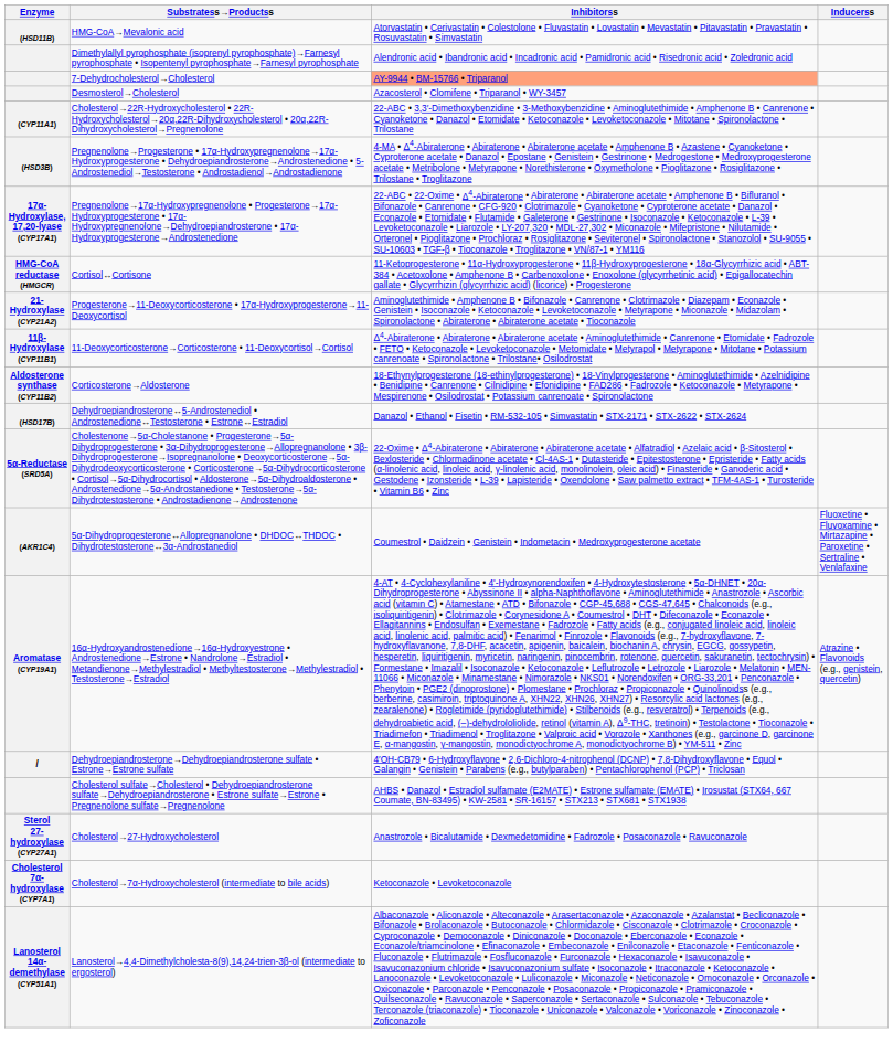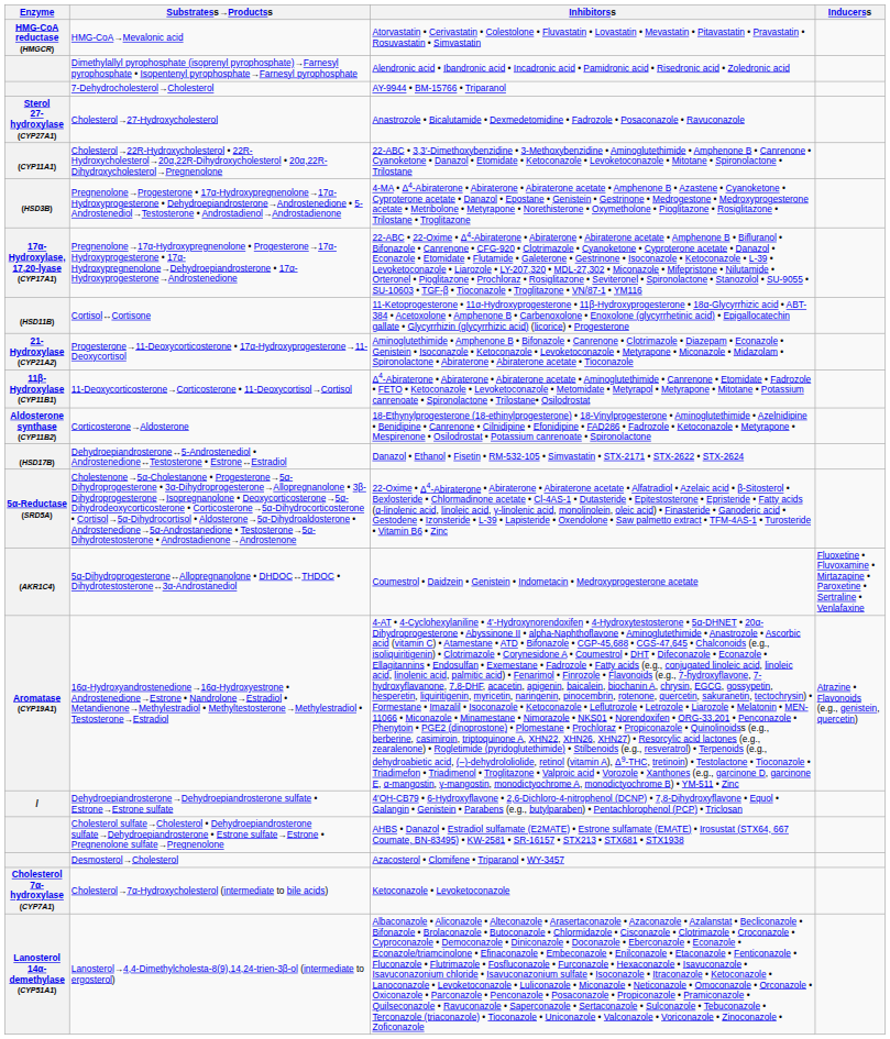 <table class="wikitable" style="font-size:small;">
 <tr>
 <th><a href='#'>Enzyme</a></th>
 <th><a href='#'>Substrates</a>s→<a href='#'>Products</a>s</th>
 <th><a href='#'>Inhibitors</a>s</th>
 <th><a href='#'>Inducers</a>s</th>
 </tr>
 <tr>
-<th><br><small>(<em>HSD11B</em>)</small></th>
+<th><a href='#'>HMG-CoA reductase</a><br><small>(<em>HMGCR</em>)</small></th>
 <td><a href='#'>HMG-CoA</a>→<a href='#'>Mevalonic acid</a></td>
 <td><a href='#'>Atorvastatin</a> • <a href='#'>Cerivastatin</a> • <a href='#'>Colestolone</a> • <a href='#'>Fluvastatin</a> • <a href='#'>Lovastatin</a> • <a href='#'>Mevastatin</a> • <a href='#'>Pitavastatin</a> • <a href='#'>Pravastatin</a> • <a href='#'>Rosuvastatin</a> • <a href='#'>Simvastatin</a></td>
 <td></td>
 </tr>
 <tr>
 <th></th>
 <td><a href='#'>Dimethylallyl pyrophosphate (isoprenyl pyrophosphate)</a>→<a href='#'>Farnesyl pyrophosphate</a> • <a href='#'>Isopentenyl pyrophosphate</a>→<a href='#'>Farnesyl pyrophosphate</a></td>
 <td><a href='#'>Alendronic acid</a> • <a href='#'>Ibandronic acid</a> • <a href='#'>Incadronic acid</a> • <a href='#'>Pamidronic acid</a> • <a href='#'>Risedronic acid</a> • <a href='#'>Zoledronic acid</a></td>
 <td></td>
 </tr>
 <tr>
 <th></th>
 <td><a href='#'>7-Dehydrocholesterol</a>→<a href='#'>Cholesterol</a></td>
-<td style="background: lightsalmon;"><a href='#'>AY-9944</a> • <a href='#'>BM-15766</a> • <a href='#'>Triparanol</a></td>
+<td><a href='#'>AY-9944</a> • <a href='#'>BM-15766</a> • <a href='#'>Triparanol</a></td>
 <td></td>
 </tr>
 <tr>
-<th></th>
-<td><a href='#'>Desmosterol</a>→<a href='#'>Cholesterol</a></td>
-<td><a href='#'>Azacosterol</a> • <a href='#'>Clomifene</a> • <a href='#'>Triparanol</a> • <a href='#'>WY-3457</a></td>
+<th><a href='#'>Sterol<br>27-hydroxylase</a><br><small>(<em>CYP27A1</em>)</small></th>
+<td><a href='#'>Cholesterol</a>→<a href='#'>27-Hydroxycholesterol</a></td>
+<td><a href='#'>Anastrozole</a> • <a href='#'>Bicalutamide</a> • <a href='#'>Dexmedetomidine</a> • <a href='#'>Fadrozole</a> • <a href='#'>Posaconazole</a> • <a href='#'>Ravuconazole</a></td>
 <td></td>
 </tr>
 <tr>
 <th><br><small>(<em>CYP11A1</em>)</small></th>
 <td><a href='#'>Cholesterol</a>→<a href='#'>22R-Hydroxycholesterol</a> • <a href='#'>22R-Hydroxycholesterol</a>→<a href='#'>20α,22R-Dihydroxycholesterol</a> • <a href='#'>20α,22R-Dihydroxycholesterol</a>→<a href='#'>Pregnenolone</a></td>
 <td><a href='#'>22-ABC</a> • <a href='#'>3,3′-Dimethoxybenzidine</a> • <a href='#'>3-Methoxybenzidine</a> • <a href='#'>Aminoglutethimide</a> • <a href='#'>Amphenone B</a> • <a href='#'>Canrenone</a> • <a href='#'>Cyanoketone</a> • <a href='#'>Danazol</a> • <a href='#'>Etomidate</a> • <a href='#'>Ketoconazole</a> • <a href='#'>Levoketoconazole</a> • <a href='#'>Mitotane</a> • <a href='#'>Spironolactone</a> • <a href='#'>Trilostane</a></td>
 <td></td>
 </tr>
 <tr>
 <th><br><small>(<em>HSD3B</em>)</small></th>
 <td><a href='#'>Pregnenolone</a>→<a href='#'>Progesterone</a> • <a href='#'>17α-Hydroxypregnenolone</a>→<a href='#'>17α-Hydroxyprogesterone</a> • <a href='#'>Dehydroepiandrosterone</a>→<a href='#'>Androstenedione</a> • <a href='#'>5-Androstenediol</a>→<a href='#'>Testosterone</a> • <a href='#'>Androstadienol</a>→<a href='#'>Androstadienone</a></td>
 <td><a href='#'>4-MA</a> • <a href='#'>Δ<sup>4</sup>-Abiraterone</a> • <a href='#'>Abiraterone</a> • <a href='#'>Abiraterone acetate</a> • <a href='#'>Amphenone B</a> • <a href='#'>Azastene</a> • <a href='#'>Cyanoketone</a> • <a href='#'>Cyproterone acetate</a> • <a href='#'>Danazol</a> • <a href='#'>Epostane</a> • <a href='#'>Genistein</a> • <a href='#'>Gestrinone</a> • <a href='#'>Medrogestone</a> • <a href='#'>Medroxyprogesterone acetate</a> • <a href='#'>Metribolone</a> • <a href='#'>Metyrapone</a> • <a href='#'>Norethisterone</a> • <a href='#'>Oxymetholone</a> • <a href='#'>Pioglitazone</a> • <a href='#'>Rosiglitazone</a> • <a href='#'>Trilostane</a> • <a href='#'>Troglitazone</a></td>
 <td></td>
 </tr>
 <tr>
 <th><a href='#'>17α-Hydroxylase,<br>17,20-lyase</a> <small>(<em>CYP17A1</em>)</small></th>
 <td><a href='#'>Pregnenolone</a>→<a href='#'>17α-Hydroxypregnenolone</a> • <a href='#'>Progesterone</a>→<a href='#'>17α-Hydroxyprogesterone</a> • <a href='#'>17α-Hydroxypregnenolone</a>→<a href='#'>Dehydroepiandrosterone</a> • <a href='#'>17α-Hydroxyprogesterone</a>→<a href='#'>Androstenedione</a></td>
 <td><a href='#'>22-ABC</a> • <a href='#'>22-Oxime</a> • <a href='#'>Δ<sup>4</sup>-Abiraterone</a> • <a href='#'>Abiraterone</a> • <a href='#'>Abiraterone acetate</a> • <a href='#'>Amphenone B</a> • <a href='#'>Bifluranol</a> • <a href='#'>Bifonazole</a> • <a href='#'>Canrenone</a> • <a href='#'>CFG-920</a> • <a href='#'>Clotrimazole</a> • <a href='#'>Cyanoketone</a> • <a href='#'>Cyproterone acetate</a> • <a href='#'>Danazol</a> • <a href='#'>Econazole</a> • <a href='#'>Etomidate</a> • <a href='#'>Flutamide</a> • <a href='#'>Galeterone</a> • <a href='#'>Gestrinone</a> • <a href='#'>Isoconazole</a> • <a href='#'>Ketoconazole</a> • <a href='#'>L-39</a> • <a href='#'>Levoketoconazole</a> • <a href='#'>Liarozole</a> • <a href='#'>LY-207,320</a> • <a href='#'>MDL-27,302</a> • <a href='#'>Miconazole</a> • <a href='#'>Mifepristone</a> • <a href='#'>Nilutamide</a> • <a href='#'>Orteronel</a> • <a href='#'>Pioglitazone</a> • <a href='#'>Prochloraz</a> • <a href='#'>Rosiglitazone</a> • <a href='#'>Seviteronel</a> • <a href='#'>Spironolactone</a> • <a href='#'>Stanozolol</a> • <a href='#'>SU-9055</a> • <a href='#'>SU-10603</a> • <a href='#'>TGF-β</a> • <a href='#'>Tioconazole</a> • <a href='#'>Troglitazone</a> • <a href='#'>VN/87-1</a> • <a href='#'>YM116</a></td>
 <td></td>
 </tr>
 <tr>
-<th><a href='#'>HMG-CoA reductase</a><br><small>(<em>HMGCR</em>)</small></th>
+<th><br><small>(<em>HSD11B</em>)</small></th>
 <td><a href='#'>Cortisol</a>↔<a href='#'>Cortisone</a></td>
 <td><a href='#'>11-Ketoprogesterone</a> • <a href='#'>11α-Hydroxyprogesterone</a> • <a href='#'>11β-Hydroxyprogesterone</a> • <a href='#'>18α-Glycyrrhizic acid</a> • <a href='#'>ABT-384</a> • <a href='#'>Acetoxolone</a> • <a href='#'>Amphenone B</a> • <a href='#'>Carbenoxolone</a> • <a href='#'>Enoxolone (glycyrrhetinic acid)</a> • <a href='#'>Epigallocatechin gallate</a> • <a href='#'>Glycyrrhizin (glycyrrhizic acid)</a> (<a href='#'>licorice</a>) • <a href='#'>Progesterone</a></td>
 <td></td>
 </tr>
 <tr>
 <th><a href='#'>21-Hydroxylase</a><br><small>(<em>CYP21A2</em>)</small></th>
 <td><a href='#'>Progesterone</a>→<a href='#'>11-Deoxycorticosterone</a> • <a href='#'>17α-Hydroxyprogesterone</a>→<a href='#'>11-Deoxycortisol</a></td>
 <td><a href='#'>Aminoglutethimide</a> • <a href='#'>Amphenone B</a> • <a href='#'>Bifonazole</a> • <a href='#'>Canrenone</a> • <a href='#'>Clotrimazole</a> • <a href='#'>Diazepam</a> • <a href='#'>Econazole</a> • <a href='#'>Genistein</a> • <a href='#'>Isoconazole</a> • <a href='#'>Ketoconazole</a> • <a href='#'>Levoketoconazole</a> • <a href='#'>Metyrapone</a> • <a href='#'>Miconazole</a> • <a href='#'>Midazolam</a> • <a href='#'>Spironolactone</a> • <a href='#'>Abiraterone</a> • <a href='#'>Abiraterone acetate</a> • <a href='#'>Tioconazole</a></td>
 <td></td>
 </tr>
 <tr>
 <th><a href='#'>11β-Hydroxylase</a><br><small>(<em>CYP11B1</em>)</small></th>
 <td><a href='#'>11-Deoxycorticosterone</a>→<a href='#'>Corticosterone</a> • <a href='#'>11-Deoxycortisol</a>→<a href='#'>Cortisol</a></td>
 <td><a href='#'>Δ<sup>4</sup>-Abiraterone</a> • <a href='#'>Abiraterone</a> • <a href='#'>Abiraterone acetate</a> • <a href='#'>Aminoglutethimide</a> • <a href='#'>Canrenone</a> • <a href='#'>Etomidate</a> • <a href='#'>Fadrozole</a> • <a href='#'>FETO</a> • <a href='#'>Ketoconazole</a> • <a href='#'>Levoketoconazole</a> • <a href='#'>Metomidate</a> • <a href='#'>Metyrapol</a> • <a href='#'>Metyrapone</a> • <a href='#'>Mitotane</a> • <a href='#'>Potassium canrenoate</a> • <a href='#'>Spironolactone</a> • <a href='#'>Trilostane</a>• <a href='#'>Osilodrostat</a></td>
 <td></td>
 </tr>
 <tr>
 <th><a href='#'>Aldosterone<br>synthase</a> <small>(<em>CYP11B2</em>)</small></th>
 <td><a href='#'>Corticosterone</a>→<a href='#'>Aldosterone</a></td>
 <td><a href='#'>18-Ethynylprogesterone (18-ethinylprogesterone)</a> • <a href='#'>18-Vinylprogesterone</a> • <a href='#'>Aminoglutethimide</a> • <a href='#'>Azelnidipine</a> • <a href='#'>Benidipine</a> • <a href='#'>Canrenone</a> • <a href='#'>Cilnidipine</a> • <a href='#'>Efonidipine</a> • <a href='#'>FAD286</a> • <a href='#'>Fadrozole</a> • <a href='#'>Ketoconazole</a> • <a href='#'>Metyrapone</a> • <a href='#'>Mespirenone</a> • <a href='#'>Osilodrostat</a> • <a href='#'>Potassium canrenoate</a> • <a href='#'>Spironolactone</a></td>
 <td></td>
 </tr>
 <tr>
 <th><br><small>(<em>HSD17B</em>)</small></th>
 <td><a href='#'>Dehydroepiandrosterone</a>↔<a href='#'>5-Androstenediol</a> • <a href='#'>Androstenedione</a>↔<a href='#'>Testosterone</a> • <a href='#'>Estrone</a>↔<a href='#'>Estradiol</a></td>
 <td><a href='#'>Danazol</a> • <a href='#'>Ethanol</a> • <a href='#'>Fisetin</a> • <a href='#'>RM-532-105</a> • <a href='#'>Simvastatin</a> • <a href='#'>STX-2171</a> • <a href='#'>STX-2622</a> • <a href='#'>STX-2624</a></td>
 <td></td>
 </tr>
 <tr>
 <th><a href='#'>5α-Reductase</a><br><small>(<em>SRD5A</em>)</small></th>
 <td><a href='#'>Cholestenone</a>→<a href='#'>5α-Cholestanone</a> • <a href='#'>Progesterone</a>→<a href='#'>5α-Dihydroprogesterone</a> • <a href='#'>3α-Dihydroprogesterone</a>→<a href='#'>Allopregnanolone</a> • <a href='#'>3β-Dihydroprogesterone</a>→<a href='#'>Isopregnanolone</a> • <a href='#'>Deoxycorticosterone</a>→<a href='#'>5α-Dihydrodeoxycorticosterone</a> • <a href='#'>Corticosterone</a>→<a href='#'>5α-Dihydrocorticosterone</a> • <a href='#'>Cortisol</a>→<a href='#'>5α-Dihydrocortisol</a> • <a href='#'>Aldosterone</a>→<a href='#'>5α-Dihydroaldosterone</a> • <a href='#'>Androstenedione</a>→<a href='#'>5α-Androstanedione</a> • <a href='#'>Testosterone</a>→<a href='#'>5α-Dihydrotestosterone</a> • <a href='#'>Androstadienone</a>→<a href='#'>Androstenone</a></td>
 <td><a href='#'>22-Oxime</a> • <a href='#'>Δ<sup>4</sup>-Abiraterone</a> • <a href='#'>Abiraterone</a> • <a href='#'>Abiraterone acetate</a> • <a href='#'>Alfatradiol</a> • <a href='#'>Azelaic acid</a> • <a href='#'>β-Sitosterol</a> • <a href='#'>Bexlosteride</a> • <a href='#'>Chlormadinone acetate</a> • <a href='#'>Cl-4AS-1</a> • <a href='#'>Dutasteride</a> • <a href='#'>Epitestosterone</a> • <a href='#'>Epristeride</a> • <a href='#'>Fatty acids</a> (<a href='#'>α-linolenic acid</a>, <a href='#'>linoleic acid</a>, <a href='#'>γ-linolenic acid</a>, <a href='#'>monolinolein</a>, <a href='#'>oleic acid</a>) • <a href='#'>Finasteride</a> • <a href='#'>Ganoderic acid</a> • <a href='#'>Gestodene</a> • <a href='#'>Izonsteride</a> • <a href='#'>L-39</a> • <a href='#'>Lapisteride</a> • <a href='#'>Oxendolone</a> • <a href='#'>Saw palmetto extract</a> • <a href='#'>TFM-4AS-1</a> • <a href='#'>Turosteride</a> • <a href='#'>Vitamin B6</a> • <a href='#'>Zinc</a></td>
 <td></td>
 </tr>
 <tr>
 <th><br><small>(<em>AKR1C4</em>)</small></th>
 <td><a href='#'>5α-Dihydroprogesterone</a>↔<a href='#'>Allopregnanolone</a> • <a href='#'>DHDOC</a>↔<a href='#'>THDOC</a> • <a href='#'>Dihydrotestosterone</a>↔<a href='#'>3α-Androstanediol</a></td>
 <td><a href='#'>Coumestrol</a> • <a href='#'>Daidzein</a> • <a href='#'>Genistein</a> • <a href='#'>Indometacin</a> • <a href='#'>Medroxyprogesterone acetate</a></td>
 <td><a href='#'>Fluoxetine</a> • <a href='#'>Fluvoxamine</a> • <a href='#'>Mirtazapine</a> • <a href='#'>Paroxetine</a> • <a href='#'>Sertraline</a> • <a href='#'>Venlafaxine</a></td>
 </tr>
 <tr>
 <th><a href='#'>Aromatase</a><br><small>(<em>CYP19A1</em>)</small></th>
 <td><a href='#'>16α-Hydroxyandrostenedione</a>→<a href='#'>16α-Hydroxyestrone</a> • <a href='#'>Androstenedione</a>→<a href='#'>Estrone</a> • <a href='#'>Nandrolone</a>→<a href='#'>Estradiol</a> • <a href='#'>Metandienone</a>→<a href='#'>Methylestradiol</a> • <a href='#'>Methyltestosterone</a>→<a href='#'>Methylestradiol</a> • <a href='#'>Testosterone</a>→<a href='#'>Estradiol</a></td>
 <td><a href='#'>4-AT</a> • <a href='#'>4-Cyclohexylaniline</a> • <a href='#'>4'-Hydroxynorendoxifen</a> • <a href='#'>4-Hydroxytestosterone</a> • <a href='#'>5α-DHNET</a> • <a href='#'>20α-Dihydroprogesterone</a> • <a href='#'>Abyssinone II</a> • <a href='#'>alpha-Naphthoflavone</a> • <a href='#'>Aminoglutethimide</a> • <a href='#'>Anastrozole</a> • <a href='#'>Ascorbic acid</a> (<a href='#'>vitamin C</a>) • <a href='#'>Atamestane</a> • <a href='#'>ATD</a> • <a href='#'>Bifonazole</a> • <a href='#'>CGP-45,688</a> • <a href='#'>CGS-47,645</a> • <a href='#'>Chalconoids</a> (e.g., <a href='#'>isoliquiritigenin</a>) • <a href='#'>Clotrimazole</a> • <a href='#'>Corynesidone A</a> • <a href='#'>Coumestrol</a> • <a href='#'>DHT</a> • <a href='#'>Difeconazole</a> • <a href='#'>Econazole</a> • <a href='#'>Ellagitannins</a> • <a href='#'>Endosulfan</a> • <a href='#'>Exemestane</a> • <a href='#'>Fadrozole</a> • <a href='#'>Fatty acids</a> (e.g., <a href='#'>conjugated linoleic acid</a>, <a href='#'>linoleic acid</a>, <a href='#'>linolenic acid</a>, <a href='#'>palmitic acid</a>) • <a href='#'>Fenarimol</a> • <a href='#'>Finrozole</a> • <a href='#'>Flavonoids</a> (e.g., <a href='#'>7-hydroxyflavone</a>, <a href='#'>7-hydroxyflavanone</a>, <a href='#'>7,8-DHF</a>, <a href='#'>acacetin</a>, <a href='#'>apigenin</a>, <a href='#'>baicalein</a>, <a href='#'>biochanin A</a>, <a href='#'>chrysin</a>, <a href='#'>EGCG</a>, <a href='#'>gossypetin</a>, <a href='#'>hesperetin</a>, <a href='#'>liquiritigenin</a>, <a href='#'>myricetin</a>, <a href='#'>naringenin</a>, <a href='#'>pinocembrin</a>, <a href='#'>rotenone</a>, <a href='#'>quercetin</a>, <a href='#'>sakuranetin</a>, <a href='#'>tectochrysin</a>) • <a href='#'>Formestane</a> • <a href='#'>Imazalil</a> • <a href='#'>Isoconazole</a> • <a href='#'>Ketoconazole</a> • <a href='#'>Leflutrozole</a> • <a href='#'>Letrozole</a> • <a href='#'>Liarozole</a> • <a href='#'>Melatonin</a> • <a href='#'>MEN-11066</a> • <a href='#'>Miconazole</a> • <a href='#'>Minamestane</a> • <a href='#'>Nimorazole</a> • <a href='#'>NKS01</a> • <a href='#'>Norendoxifen</a> • <a href='#'>ORG-33,201</a> • <a href='#'>Penconazole</a> • <a href='#'>Phenytoin</a> • <a href='#'>PGE2 (dinoprostone)</a> • <a href='#'>Plomestane</a> • <a href='#'>Prochloraz</a> • <a href='#'>Propiconazole</a> • <a href='#'>Quinolinoids</a>s (e.g., <a href='#'>berberine</a>, <a href='#'>casimiroin</a>, <a href='#'>triptoquinone A</a>, <a href='#'>XHN22</a>, <a href='#'>XHN26</a>, <a href='#'>XHN27</a>) • <a href='#'>Resorcylic acid lactones</a> (e.g., <a href='#'>zearalenone</a>) • <a href='#'>Rogletimide (pyridoglutethimide)</a> • <a href='#'>Stilbenoids</a> (e.g., <a href='#'>resveratrol</a>) • <a href='#'>Terpenoids</a> (e.g., <a href='#'>dehydroabietic acid</a>, <a href='#'>(–)-dehydrololiolide</a>, <a href='#'>retinol</a> (<a href='#'>vitamin A</a>), <a href='#'>Δ<sup>9</sup>-THC</a>, <a href='#'>tretinoin</a>) • <a href='#'>Testolactone</a> • <a href='#'>Tioconazole</a> • <a href='#'>Triadimefon</a> • <a href='#'>Triadimenol</a> • <a href='#'>Troglitazone</a> • <a href='#'>Valproic acid</a> • <a href='#'>Vorozole</a> • <a href='#'>Xanthones</a> (e.g., <a href='#'>garcinone D</a>, <a href='#'>garcinone E</a>, <a href='#'>α-mangostin</a>, <a href='#'>γ-mangostin</a>, <a href='#'>monodictyochrome A</a>, <a href='#'>monodictyochrome B</a>) • <a href='#'>YM-511</a> • <a href='#'>Zinc</a></td>
 <td><a href='#'>Atrazine</a> • <a href='#'>Flavonoids</a> (e.g., <a href='#'>genistein</a>, <a href='#'>quercetin</a>)</td>
 </tr>
 <tr>
 <th>/</th>
 <td><a href='#'>Dehydroepiandrosterone</a>→<a href='#'>Dehydroepiandrosterone sulfate</a> • <a href='#'>Estrone</a>→<a href='#'>Estrone sulfate</a></td>
 <td><a href='#'>4′OH-CB79</a> • <a href='#'>6-Hydroxyflavone</a> • <a href='#'>2,6-Dichloro-4-nitrophenol (DCNP)</a> • <a href='#'>7,8-Dihydroxyflavone</a> • <a href='#'>Equol</a> • <a href='#'>Galangin</a> • <a href='#'>Genistein</a> • <a href='#'>Parabens</a> (e.g., <a href='#'>butylparaben</a>) • <a href='#'>Pentachlorophenol (PCP)</a> • <a href='#'>Triclosan</a></td>
 <td></td>
 </tr>
 <tr>
 <th></th>
 <td><a href='#'>Cholesterol sulfate</a>→<a href='#'>Cholesterol</a> • <a href='#'>Dehydroepiandrosterone sulfate</a>→<a href='#'>Dehydroepiandrosterone</a> • <a href='#'>Estrone sulfate</a>→<a href='#'>Estrone</a> • <a href='#'>Pregnenolone sulfate</a>→<a href='#'>Pregnenolone</a></td>
 <td><a href='#'>AHBS</a> • <a href='#'>Danazol</a> • <a href='#'>Estradiol sulfamate (E2MATE)</a> • <a href='#'>Estrone sulfamate (EMATE)</a> • <a href='#'>Irosustat (STX64, 667 Coumate, BN-83495)</a> • <a href='#'>KW-2581</a> • <a href='#'>SR-16157</a> • <a href='#'>STX213</a> • <a href='#'>STX681</a> • <a href='#'>STX1938</a></td>
 <td></td>
 </tr>
 <tr>
-<th><a href='#'>Sterol<br>27-hydroxylase</a><br><small>(<em>CYP27A1</em>)</small></th>
-<td><a href='#'>Cholesterol</a>→<a href='#'>27-Hydroxycholesterol</a></td>
-<td><a href='#'>Anastrozole</a> • <a href='#'>Bicalutamide</a> • <a href='#'>Dexmedetomidine</a> • <a href='#'>Fadrozole</a> • <a href='#'>Posaconazole</a> • <a href='#'>Ravuconazole</a></td>
+<th></th>
+<td><a href='#'>Desmosterol</a>→<a href='#'>Cholesterol</a></td>
+<td><a href='#'>Azacosterol</a> • <a href='#'>Clomifene</a> • <a href='#'>Triparanol</a> • <a href='#'>WY-3457</a></td>
 <td></td>
 </tr>
 <tr>
 <th><a href='#'>Cholesterol<br>7α-hydroxylase</a> <small>(<em>CYP7A1</em>)</small></th>
 <td><a href='#'>Cholesterol</a>→<a href='#'>7α-Hydroxycholesterol</a> (<a href='#'>intermediate</a> to <a href='#'>bile acids</a>)</td>
 <td><a href='#'>Ketoconazole</a> • <a href='#'>Levoketoconazole</a></td>
 <td></td>
 </tr>
 <tr>
 <th><a href='#'>Lanosterol<br>14α-demethylase</a> <small>(<em>CYP51A1</em>)</small></th>
 <td><a href='#'>Lanosterol</a>→<a href='#'>4,4-Dimethylcholesta-8(9),14,24-trien-3β-ol</a> (<a href='#'>intermediate</a> to <a href='#'>ergosterol</a>)</td>
 <td><a href='#'>Albaconazole</a> • <a href='#'>Aliconazole</a> • <a href='#'>Alteconazole</a> • <a href='#'>Arasertaconazole</a> • <a href='#'>Azaconazole</a> • <a href='#'>Azalanstat</a> • <a href='#'>Becliconazole</a> • <a href='#'>Bifonazole</a> • <a href='#'>Brolaconazole</a> • <a href='#'>Butoconazole</a> • <a href='#'>Chlormidazole</a> • <a href='#'>Cisconazole</a> • <a href='#'>Clotrimazole</a> • <a href='#'>Croconazole</a> • <a href='#'>Cyproconazole</a> • <a href='#'>Democonazole</a> • <a href='#'>Diniconazole</a> • <a href='#'>Doconazole</a> • <a href='#'>Eberconazole</a> • <a href='#'>Econazole</a> • <a href='#'>Econazole/triamcinolone</a> • <a href='#'>Efinaconazole</a> • <a href='#'>Embeconazole</a> • <a href='#'>Enilconazole</a> • <a href='#'>Etaconazole</a> • <a href='#'>Fenticonazole</a> • <a href='#'>Fluconazole</a> • <a href='#'>Flutrimazole</a> • <a href='#'>Fosfluconazole</a> • <a href='#'>Furconazole</a> • <a href='#'>Hexaconazole</a> • <a href='#'>Isavuconazole</a> • <a href='#'>Isavuconazonium chloride</a> • <a href='#'>Isavuconazonium sulfate</a> • <a href='#'>Isoconazole</a> • <a href='#'>Itraconazole</a> • <a href='#'>Ketoconazole</a> • <a href='#'>Lanoconazole</a> • <a href='#'>Levoketoconazole</a> • <a href='#'>Luliconazole</a> • <a href='#'>Miconazole</a> • <a href='#'>Neticonazole</a> • <a href='#'>Omoconazole</a> • <a href='#'>Orconazole</a> • <a href='#'>Oxiconazole</a> • <a href='#'>Parconazole</a> • <a href='#'>Penconazole</a> • <a href='#'>Posaconazole</a> • <a href='#'>Propiconazole</a> • <a href='#'>Pramiconazole</a> • <a href='#'>Quilseconazole</a> • <a href='#'>Ravuconazole</a> • <a href='#'>Saperconazole</a> • <a href='#'>Sertaconazole</a> • <a href='#'>Sulconazole</a> • <a href='#'>Tebuconazole</a> • <a href='#'>Terconazole (triaconazole)</a> • <a href='#'>Tioconazole</a> • <a href='#'>Uniconazole</a> • <a href='#'>Valconazole</a> • <a href='#'>Voriconazole</a> • <a href='#'>Zinoconazole</a> • <a href='#'>Zoficonazole</a></td>
 <td></td>
 </tr>
 </table>
